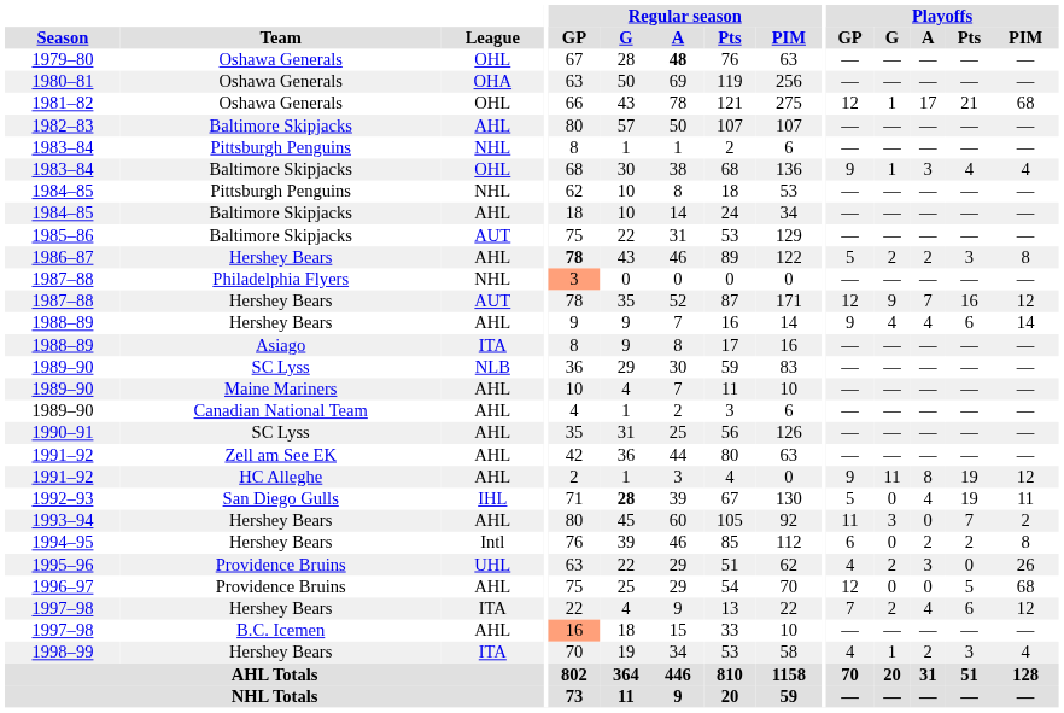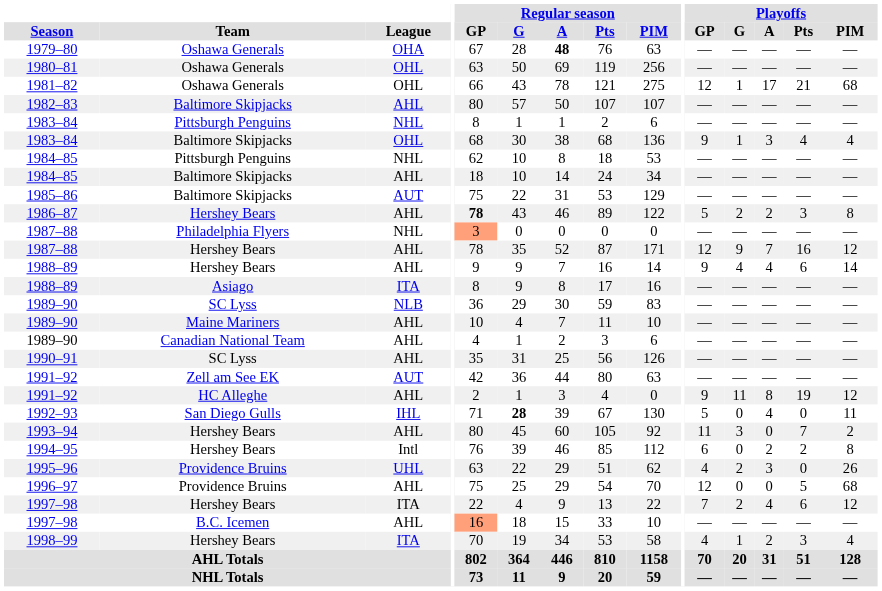 <table border="0" cellpadding="1" cellspacing="0" style="text-align:center; width:60em">
 <tr bgcolor="#e0e0e0">
 <th colspan="3" bgcolor="#ffffff"></th>
 <th rowspan="100" bgcolor="#ffffff"></th>
 <th colspan="5"><a href='#'>Regular season</a></th>
 <th rowspan="100" bgcolor="#ffffff"></th>
 <th colspan="5"><a href='#'>Playoffs</a></th>
 </tr>
 <tr bgcolor="#e0e0e0">
 <th><a href='#'>Season</a></th>
 <th>Team</th>
 <th>League</th>
 <th>GP</th>
 <th><a href='#'>G</a></th>
 <th><a href='#'>A</a></th>
 <th><a href='#'>Pts</a></th>
 <th><a href='#'>PIM</a></th>
 <th>GP</th>
 <th>G</th>
 <th>A</th>
 <th>Pts</th>
 <th>PIM</th>
 </tr>
 <tr>
 <td><a href='#'>1979–80</a></td>
 <td><a href='#'>Oshawa Generals</a></td>
-<td><a href='#'>OHL</a></td>
+<td><a href='#'>OHA</a></td>
 <td>67</td>
 <td>28</td>
 <td><strong>48</strong></td>
 <td>76</td>
 <td>63</td>
 <td>—</td>
 <td>—</td>
 <td>—</td>
 <td>—</td>
 <td>—</td>
 </tr>
 <tr bgcolor="#f0f0f0">
 <td><a href='#'>1980–81</a></td>
 <td>Oshawa Generals</td>
-<td><a href='#'>OHA</a></td>
+<td><a href='#'>OHL</a></td>
 <td>63</td>
 <td>50</td>
 <td>69</td>
 <td>119</td>
 <td>256</td>
 <td>—</td>
 <td>—</td>
 <td>—</td>
 <td>—</td>
 <td>—</td>
 </tr>
 <tr>
 <td><a href='#'>1981–82</a></td>
 <td>Oshawa Generals</td>
 <td>OHL</td>
 <td>66</td>
 <td>43</td>
 <td>78</td>
 <td>121</td>
 <td>275</td>
 <td>12</td>
 <td>1</td>
 <td>17</td>
 <td>21</td>
 <td>68</td>
 </tr>
 <tr bgcolor="#f0f0f0">
 <td><a href='#'>1982–83</a></td>
 <td><a href='#'>Baltimore Skipjacks</a></td>
 <td><a href='#'>AHL</a></td>
 <td>80</td>
 <td>57</td>
 <td>50</td>
 <td>107</td>
 <td>107</td>
 <td>—</td>
 <td>—</td>
 <td>—</td>
 <td>—</td>
 <td>—</td>
 </tr>
 <tr>
 <td><a href='#'>1983–84</a></td>
 <td><a href='#'>Pittsburgh Penguins</a></td>
 <td><a href='#'>NHL</a></td>
 <td>8</td>
 <td>1</td>
 <td>1</td>
 <td>2</td>
 <td>6</td>
 <td>—</td>
 <td>—</td>
 <td>—</td>
 <td>—</td>
 <td>—</td>
 </tr>
 <tr bgcolor="#f0f0f0">
 <td><a href='#'>1983–84</a></td>
 <td>Baltimore Skipjacks</td>
 <td><a href='#'>OHL</a></td>
 <td>68</td>
 <td>30</td>
 <td>38</td>
 <td>68</td>
 <td>136</td>
 <td>9</td>
 <td>1</td>
 <td>3</td>
 <td>4</td>
 <td>4</td>
 </tr>
 <tr>
 <td><a href='#'>1984–85</a></td>
 <td>Pittsburgh Penguins</td>
 <td>NHL</td>
 <td>62</td>
 <td>10</td>
 <td>8</td>
 <td>18</td>
 <td>53</td>
 <td>—</td>
 <td>—</td>
 <td>—</td>
 <td>—</td>
 <td>—</td>
 </tr>
 <tr bgcolor="#f0f0f0">
 <td><a href='#'>1984–85</a></td>
 <td>Baltimore Skipjacks</td>
 <td>AHL</td>
 <td>18</td>
 <td>10</td>
 <td>14</td>
 <td>24</td>
 <td>34</td>
 <td>—</td>
 <td>—</td>
 <td>—</td>
 <td>—</td>
 <td>—</td>
 </tr>
 <tr>
 <td><a href='#'>1985–86</a></td>
 <td>Baltimore Skipjacks</td>
 <td><a href='#'>AUT</a></td>
 <td>75</td>
 <td>22</td>
 <td>31</td>
 <td>53</td>
 <td>129</td>
 <td>—</td>
 <td>—</td>
 <td>—</td>
 <td>—</td>
 <td>—</td>
 </tr>
 <tr bgcolor="#f0f0f0">
 <td><a href='#'>1986–87</a></td>
 <td><a href='#'>Hershey Bears</a></td>
 <td>AHL</td>
 <td><strong>78</strong></td>
 <td>43</td>
 <td>46</td>
 <td>89</td>
 <td>122</td>
 <td>5</td>
 <td>2</td>
 <td>2</td>
 <td>3</td>
 <td>8</td>
 </tr>
 <tr>
 <td><a href='#'>1987–88</a></td>
 <td><a href='#'>Philadelphia Flyers</a></td>
 <td>NHL</td>
 <td style="background: lightsalmon;">3</td>
 <td>0</td>
 <td>0</td>
 <td>0</td>
 <td>0</td>
 <td>—</td>
 <td>—</td>
 <td>—</td>
 <td>—</td>
 <td>—</td>
 </tr>
 <tr bgcolor="#f0f0f0">
 <td><a href='#'>1987–88</a></td>
 <td>Hershey Bears</td>
-<td><a href='#'>AUT</a></td>
+<td>AHL</td>
 <td>78</td>
 <td>35</td>
 <td>52</td>
 <td>87</td>
 <td>171</td>
 <td>12</td>
 <td>9</td>
 <td>7</td>
 <td>16</td>
 <td>12</td>
 </tr>
 <tr>
 <td><a href='#'>1988–89</a></td>
 <td>Hershey Bears</td>
 <td>AHL</td>
 <td>9</td>
 <td>9</td>
 <td>7</td>
 <td>16</td>
 <td>14</td>
 <td>9</td>
 <td>4</td>
 <td>4</td>
 <td>6</td>
 <td>14</td>
 </tr>
 <tr bgcolor="#f0f0f0">
 <td><a href='#'>1988–89</a></td>
 <td><a href='#'>Asiago</a></td>
 <td><a href='#'>ITA</a></td>
 <td>8</td>
 <td>9</td>
 <td>8</td>
 <td>17</td>
 <td>16</td>
 <td>—</td>
 <td>—</td>
 <td>—</td>
 <td>—</td>
 <td>—</td>
 </tr>
 <tr>
 <td><a href='#'>1989–90</a></td>
 <td><a href='#'>SC Lyss</a></td>
 <td><a href='#'>NLB</a></td>
 <td>36</td>
 <td>29</td>
 <td>30</td>
 <td>59</td>
 <td>83</td>
 <td>—</td>
 <td>—</td>
 <td>—</td>
 <td>—</td>
 <td>—</td>
 </tr>
 <tr bgcolor="#f0f0f0">
 <td><a href='#'>1989–90</a></td>
 <td><a href='#'>Maine Mariners</a></td>
 <td>AHL</td>
 <td>10</td>
 <td>4</td>
 <td>7</td>
 <td>11</td>
 <td>10</td>
 <td>—</td>
 <td>—</td>
 <td>—</td>
 <td>—</td>
 <td>—</td>
 </tr>
 <tr>
 <td>1989–90</td>
 <td><a href='#'>Canadian National Team</a></td>
 <td>AHL</td>
 <td>4</td>
 <td>1</td>
 <td>2</td>
 <td>3</td>
 <td>6</td>
 <td>—</td>
 <td>—</td>
 <td>—</td>
 <td>—</td>
 <td>—</td>
 </tr>
 <tr bgcolor="#f0f0f0">
 <td><a href='#'>1990–91</a></td>
 <td>SC Lyss</td>
 <td>AHL</td>
 <td>35</td>
 <td>31</td>
 <td>25</td>
 <td>56</td>
 <td>126</td>
 <td>—</td>
 <td>—</td>
 <td>—</td>
 <td>—</td>
 <td>—</td>
 </tr>
 <tr>
 <td><a href='#'>1991–92</a></td>
 <td><a href='#'>Zell am See EK</a></td>
-<td>AHL</td>
+<td><a href='#'>AUT</a></td>
 <td>42</td>
 <td>36</td>
 <td>44</td>
 <td>80</td>
 <td>63</td>
 <td>—</td>
 <td>—</td>
 <td>—</td>
 <td>—</td>
 <td>—</td>
 </tr>
 <tr bgcolor="#f0f0f0">
 <td><a href='#'>1991–92</a></td>
 <td><a href='#'>HC Alleghe</a></td>
 <td>AHL</td>
 <td>2</td>
 <td>1</td>
 <td>3</td>
 <td>4</td>
 <td>0</td>
 <td>9</td>
 <td>11</td>
 <td>8</td>
 <td>19</td>
 <td>12</td>
 </tr>
 <tr>
 <td><a href='#'>1992–93</a></td>
 <td><a href='#'>San Diego Gulls</a></td>
 <td><a href='#'>IHL</a></td>
 <td>71</td>
 <td><strong>28</strong></td>
 <td>39</td>
 <td>67</td>
 <td>130</td>
 <td>5</td>
 <td>0</td>
 <td>4</td>
-<td>19</td>
+<td>0</td>
 <td>11</td>
 </tr>
 <tr bgcolor="#f0f0f0">
 <td><a href='#'>1993–94</a></td>
 <td>Hershey Bears</td>
 <td>AHL</td>
 <td>80</td>
 <td>45</td>
 <td>60</td>
 <td>105</td>
 <td>92</td>
 <td>11</td>
 <td>3</td>
 <td>0</td>
 <td>7</td>
 <td>2</td>
 </tr>
 <tr>
 <td><a href='#'>1994–95</a></td>
 <td>Hershey Bears</td>
 <td>Intl</td>
 <td>76</td>
 <td>39</td>
 <td>46</td>
 <td>85</td>
 <td>112</td>
 <td>6</td>
 <td>0</td>
 <td>2</td>
 <td>2</td>
 <td>8</td>
 </tr>
 <tr bgcolor="#f0f0f0">
 <td><a href='#'>1995–96</a></td>
 <td><a href='#'>Providence Bruins</a></td>
 <td><a href='#'>UHL</a></td>
 <td>63</td>
 <td>22</td>
 <td>29</td>
 <td>51</td>
 <td>62</td>
 <td>4</td>
 <td>2</td>
 <td>3</td>
 <td>0</td>
 <td>26</td>
 </tr>
 <tr>
 <td><a href='#'>1996–97</a></td>
 <td>Providence Bruins</td>
 <td>AHL</td>
 <td>75</td>
 <td>25</td>
 <td>29</td>
 <td>54</td>
 <td>70</td>
 <td>12</td>
 <td>0</td>
 <td>0</td>
 <td>5</td>
 <td>68</td>
 </tr>
 <tr bgcolor="#f0f0f0">
 <td><a href='#'>1997–98</a></td>
 <td>Hershey Bears</td>
 <td>ITA</td>
 <td>22</td>
 <td>4</td>
 <td>9</td>
 <td>13</td>
 <td>22</td>
 <td>7</td>
 <td>2</td>
 <td>4</td>
 <td>6</td>
 <td>12</td>
 </tr>
 <tr>
 <td><a href='#'>1997–98</a></td>
 <td><a href='#'>B.C. Icemen</a></td>
 <td>AHL</td>
 <td style="background: lightsalmon;">16</td>
 <td>18</td>
 <td>15</td>
 <td>33</td>
 <td>10</td>
 <td>—</td>
 <td>—</td>
 <td>—</td>
 <td>—</td>
 <td>—</td>
 </tr>
 <tr bgcolor="#f0f0f0">
 <td><a href='#'>1998–99</a></td>
 <td>Hershey Bears</td>
 <td><a href='#'>ITA</a></td>
 <td>70</td>
 <td>19</td>
 <td>34</td>
 <td>53</td>
 <td>58</td>
 <td>4</td>
 <td>1</td>
 <td>2</td>
 <td>3</td>
 <td>4</td>
 </tr>
 <tr bgcolor="#e0e0e0">
 <th colspan="3">AHL Totals</th>
 <th>802</th>
 <th>364</th>
 <th>446</th>
 <th>810</th>
 <th>1158</th>
 <th>70</th>
 <th>20</th>
 <th>31</th>
 <th>51</th>
 <th>128</th>
 </tr>
 <tr bgcolor="#e0e0e0">
 <th colspan="3">NHL Totals</th>
 <th>73</th>
 <th>11</th>
 <th>9</th>
 <th>20</th>
 <th>59</th>
 <th>—</th>
 <th>—</th>
 <th>—</th>
 <th>—</th>
 <th>—</th>
 </tr>
 </table>
